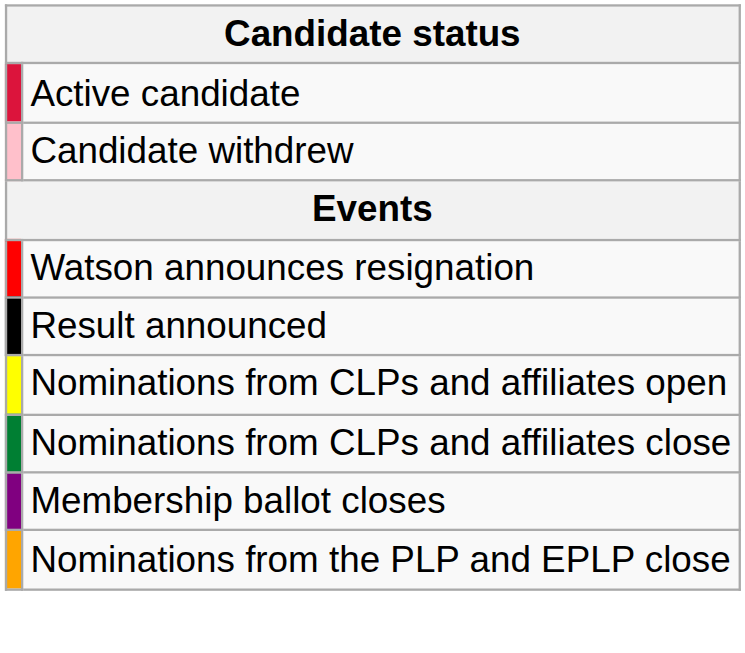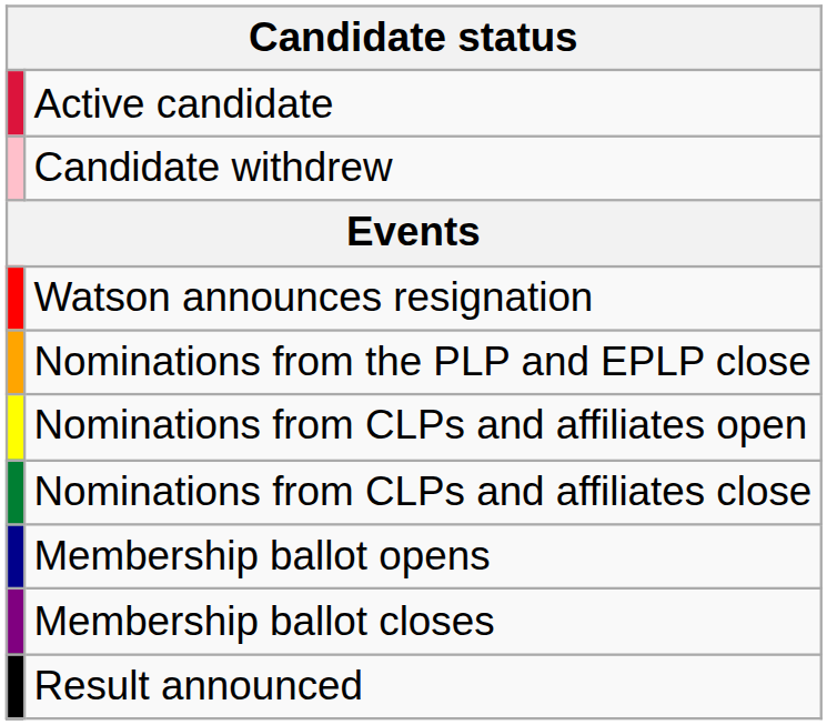 <table class="wikitable"  style="float:right; margin:11px">
 <tr>
 <th colspan="2">Candidate status</th>
 </tr>
 <tr>
 <td style="background:#DC143C;"></td>
 <td>Active candidate</td>
 </tr>
 <tr>
 <td style="background:#FFC0CB;"></td>
 <td>Candidate withdrew<br></td>
 </tr>
 <tr>
 <th colspan="2">Events</th>
 </tr>
 <tr>
 <td style="background:red;"></td>
 <td>Watson announces resignation</td>
 </tr>
 <tr>
-<td style="background:black;"></td>
-<td>Result announced</td>
+<td style="background:orange;"></td>
+<td>Nominations from the PLP and EPLP close</td>
 </tr>
 <tr>
 <td style="background:yellow;"></td>
 <td>Nominations from CLPs and affiliates open</td>
 </tr>
 <tr>
 <td style="background:#007f33;"></td>
 <td>Nominations from CLPs and affiliates close</td>
 </tr>
 <tr>
+<td style="background:darkblue;"></td>
+<td>Membership ballot opens</td>
+</tr>
+<tr>
 <td style="background:purple;"></td>
 <td>Membership ballot closes</td>
 </tr>
 <tr>
-<td style="background:orange;"></td>
-<td>Nominations from the PLP and EPLP close</td>
+<td style="background:black;"></td>
+<td>Result announced</td>
 </tr>
 </table>
